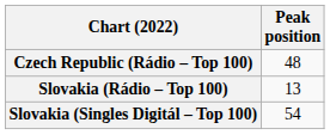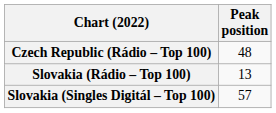 <table class="wikitable plainrowheaders sortable" style="text-align:center">
 <tr>
 <th scope="col">Chart (2022)</th>
 <th scope="col">Peak<br>position</th>
 </tr>
 <tr>
 <th scope="row">Czech Republic (Rádio – Top 100)</th>
 <td>48</td>
 </tr>
 <tr>
 <th scope="row">Slovakia (Rádio – Top 100)</th>
 <td>13</td>
 </tr>
 <tr>
 <th scope="row">Slovakia (Singles Digitál – Top 100)</th>
-<td>54</td>
+<td>57</td>
 </tr>
 </table>
